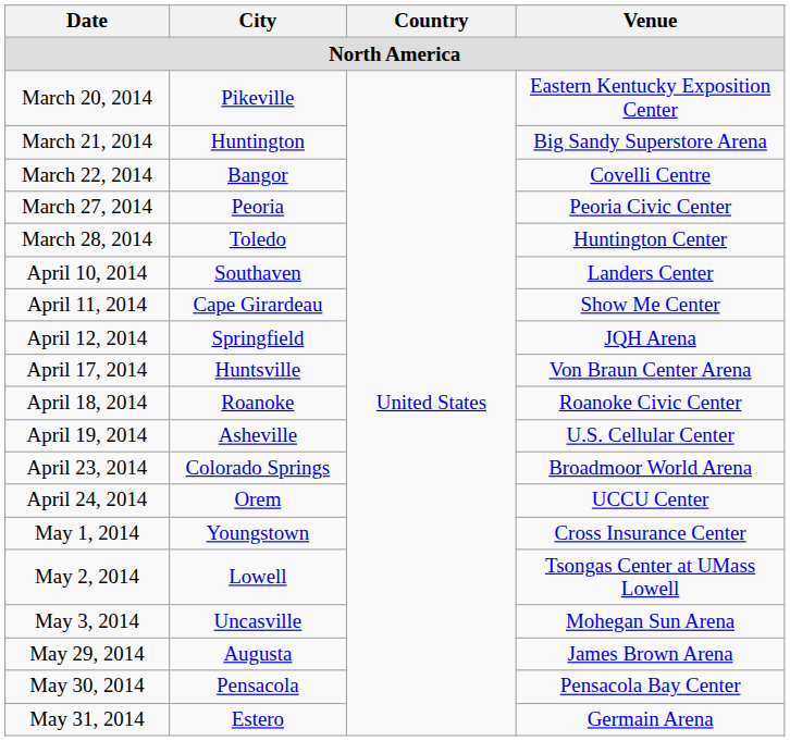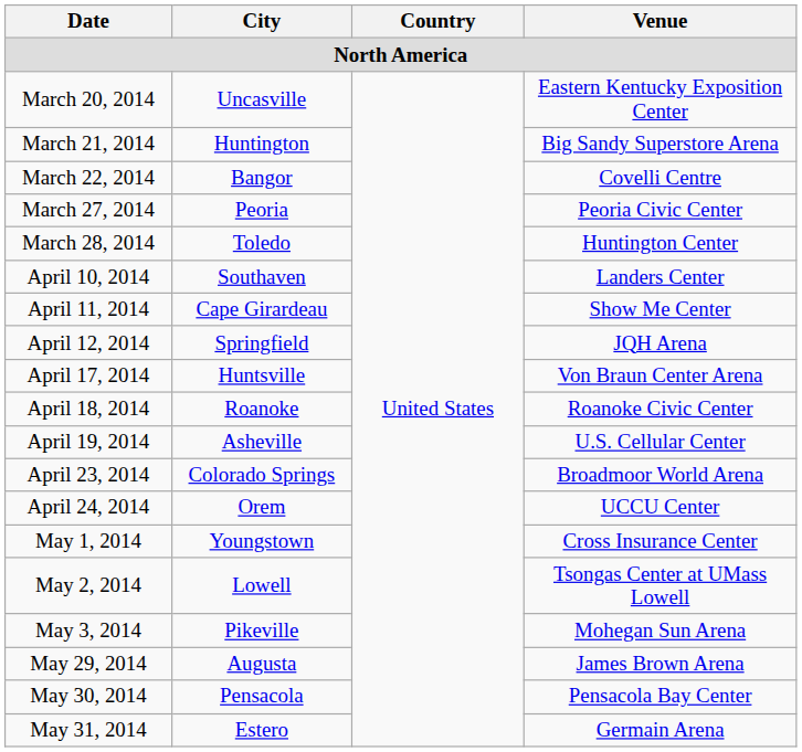 <table class="wikitable" style="text-align:center;">
 <tr>
 <th width="150">Date</th>
 <th width="150">City</th>
 <th width="150">Country</th>
 <th width="250">Venue</th>
 </tr>
 <tr bgcolor="#DDDDDD">
 <td colspan="4"><strong>North America</strong></td>
 </tr>
 <tr>
 <td>March 20, 2014</td>
-<td><a href='#'>Pikeville</a></td>
+<td><a href='#'>Uncasville</a></td>
 <td rowspan="19"><a href='#'>United States</a></td>
 <td><a href='#'>Eastern Kentucky Exposition Center</a></td>
 </tr>
 <tr>
 <td>March 21, 2014</td>
 <td><a href='#'>Huntington</a></td>
 <td><a href='#'>Big Sandy Superstore Arena</a></td>
 </tr>
 <tr>
 <td>March 22, 2014</td>
 <td><a href='#'>Bangor</a></td>
 <td><a href='#'>Covelli Centre</a></td>
 </tr>
 <tr>
 <td>March 27, 2014</td>
 <td><a href='#'>Peoria</a></td>
 <td><a href='#'>Peoria Civic Center</a></td>
 </tr>
 <tr>
 <td>March 28, 2014</td>
 <td><a href='#'>Toledo</a></td>
 <td><a href='#'>Huntington Center</a></td>
 </tr>
 <tr>
 <td>April 10, 2014</td>
 <td><a href='#'>Southaven</a></td>
 <td><a href='#'>Landers Center</a></td>
 </tr>
 <tr>
 <td>April 11, 2014</td>
 <td><a href='#'>Cape Girardeau</a></td>
 <td><a href='#'>Show Me Center</a></td>
 </tr>
 <tr>
 <td>April 12, 2014</td>
 <td><a href='#'>Springfield</a></td>
 <td><a href='#'>JQH Arena</a></td>
 </tr>
 <tr>
 <td>April 17, 2014</td>
 <td><a href='#'>Huntsville</a></td>
 <td><a href='#'>Von Braun Center Arena</a></td>
 </tr>
 <tr>
 <td>April 18, 2014</td>
 <td><a href='#'>Roanoke</a></td>
 <td><a href='#'>Roanoke Civic Center</a></td>
 </tr>
 <tr>
 <td>April 19, 2014</td>
 <td><a href='#'>Asheville</a></td>
 <td><a href='#'>U.S. Cellular Center</a></td>
 </tr>
 <tr>
 <td>April 23, 2014</td>
 <td><a href='#'>Colorado Springs</a></td>
 <td><a href='#'>Broadmoor World Arena</a></td>
 </tr>
 <tr>
 <td>April 24, 2014</td>
 <td><a href='#'>Orem</a></td>
 <td><a href='#'>UCCU Center</a></td>
 </tr>
 <tr>
 <td>May 1, 2014</td>
 <td><a href='#'>Youngstown</a></td>
 <td><a href='#'>Cross Insurance Center</a></td>
 </tr>
 <tr>
 <td>May 2, 2014</td>
 <td><a href='#'>Lowell</a></td>
 <td><a href='#'>Tsongas Center at UMass Lowell</a></td>
 </tr>
 <tr>
 <td>May 3, 2014</td>
-<td><a href='#'>Uncasville</a></td>
+<td><a href='#'>Pikeville</a></td>
 <td><a href='#'>Mohegan Sun Arena</a></td>
 </tr>
 <tr>
 <td>May 29, 2014</td>
 <td><a href='#'>Augusta</a></td>
 <td><a href='#'>James Brown Arena</a></td>
 </tr>
 <tr>
 <td>May 30, 2014</td>
 <td><a href='#'>Pensacola</a></td>
 <td><a href='#'>Pensacola Bay Center</a></td>
 </tr>
 <tr>
 <td>May 31, 2014</td>
 <td><a href='#'>Estero</a></td>
 <td><a href='#'>Germain Arena</a></td>
 </tr>
 </table>
